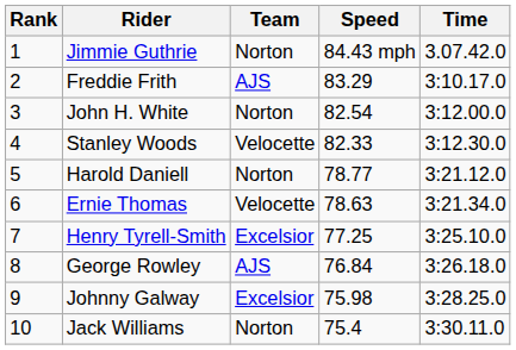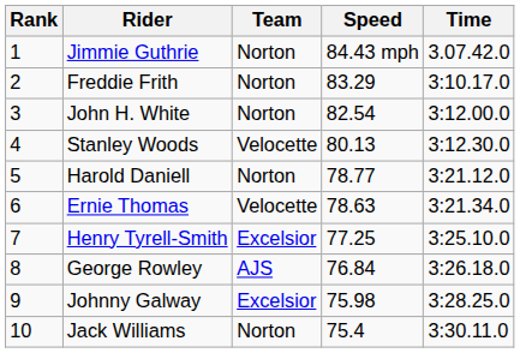 <table class="wikitable">
 <tr style="background:#efefef;">
 <th>Rank</th>
 <th>Rider</th>
 <th>Team</th>
 <th>Speed</th>
 <th>Time</th>
 </tr>
 <tr>
 <td>1</td>
 <td> <a href='#'>Jimmie Guthrie</a></td>
 <td>Norton</td>
 <td>84.43 mph</td>
 <td>3.07.42.0</td>
 </tr>
 <tr>
 <td>2</td>
 <td> Freddie Frith</td>
-<td><a href='#'>AJS</a></td>
+<td>Norton</td>
 <td>83.29</td>
 <td>3:10.17.0</td>
 </tr>
 <tr>
 <td>3</td>
 <td> John H. White</td>
 <td>Norton</td>
 <td>82.54</td>
 <td>3:12.00.0</td>
 </tr>
 <tr>
 <td>4</td>
 <td> Stanley Woods</td>
 <td>Velocette</td>
-<td>82.33</td>
+<td>80.13</td>
 <td>3:12.30.0</td>
 </tr>
 <tr>
 <td>5</td>
 <td> Harold Daniell</td>
 <td>Norton</td>
 <td>78.77</td>
 <td>3:21.12.0</td>
 </tr>
 <tr>
 <td>6</td>
 <td> <a href='#'>Ernie Thomas</a></td>
 <td>Velocette</td>
 <td>78.63</td>
 <td>3:21.34.0</td>
 </tr>
 <tr>
 <td>7</td>
 <td> <a href='#'>Henry Tyrell-Smith</a></td>
 <td><a href='#'>Excelsior</a></td>
 <td>77.25</td>
 <td>3:25.10.0</td>
 </tr>
 <tr>
 <td>8</td>
 <td> George Rowley</td>
 <td><a href='#'>AJS</a></td>
 <td>76.84</td>
 <td>3:26.18.0</td>
 </tr>
 <tr>
 <td>9</td>
 <td> Johnny Galway</td>
 <td><a href='#'>Excelsior</a></td>
 <td>75.98</td>
 <td>3:28.25.0</td>
 </tr>
 <tr>
 <td>10</td>
 <td> Jack Williams</td>
 <td>Norton</td>
 <td>75.4</td>
 <td>3:30.11.0</td>
 </tr>
 </table>
